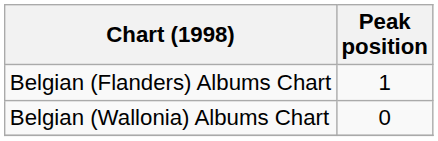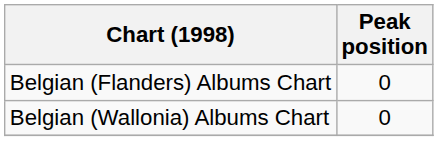 <table class="wikitable sortable">
 <tr>
 <th align="left">Chart (1998)</th>
 <th align="center">Peak<br>position</th>
 </tr>
 <tr>
 <td align="left">Belgian (Flanders) Albums Chart</td>
-<td align="center">1</td>
+<td align="center">0</td>
 </tr>
 <tr>
 <td align="left">Belgian (Wallonia) Albums Chart</td>
 <td align="center">0</td>
 </tr>
 <tr>
 </tr>
 </table>
